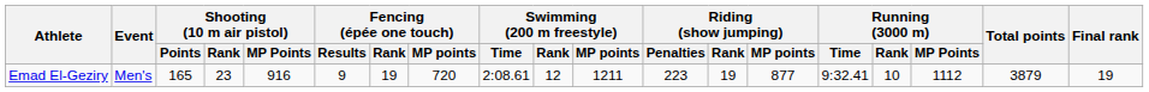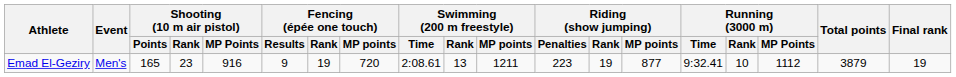 <table class="wikitable" style="font-size:90%">
 <tr>
 <th rowspan="2">Athlete</th>
 <th rowspan="2">Event</th>
 <th colspan=3>Shooting<br><span>(10 m air pistol)</span></th>
 <th colspan=3>Fencing<br><span>(épée one touch)</span></th>
 <th colspan=3>Swimming<br><span>(200 m freestyle)</span></th>
 <th colspan=3>Riding<br><span>(show jumping)</span></th>
 <th colspan=3>Running<br><span>(3000 m)</span></th>
 <th rowspan=2>Total points</th>
 <th rowspan=2>Final rank</th>
 </tr>
 <tr style="font-size:95%">
 <th>Points</th>
 <th>Rank</th>
 <th>MP Points</th>
 <th>Results</th>
 <th>Rank</th>
 <th>MP points</th>
 <th>Time</th>
 <th>Rank</th>
 <th>MP points</th>
 <th>Penalties</th>
 <th>Rank</th>
 <th>MP points</th>
 <th>Time</th>
 <th>Rank</th>
 <th>MP Points</th>
 </tr>
 <tr>
 <td align=left><a href='#'>Emad El-Geziry</a></td>
 <td align=left><a href='#'>Men's</a></td>
 <td align=center>165</td>
 <td align=center>23</td>
 <td align=center>916</td>
 <td align=center>9</td>
 <td align=center>19</td>
 <td align=center>720</td>
 <td align=center>2:08.61</td>
-<td align=center>12</td>
+<td align=center>13</td>
 <td align=center>1211</td>
 <td align=center>223</td>
 <td align=center>19</td>
 <td align=center>877</td>
 <td align=center>9:32.41</td>
 <td align=center>10</td>
 <td align=center>1112</td>
 <td align=center>3879</td>
 <td align=center>19</td>
 </tr>
 </table>
